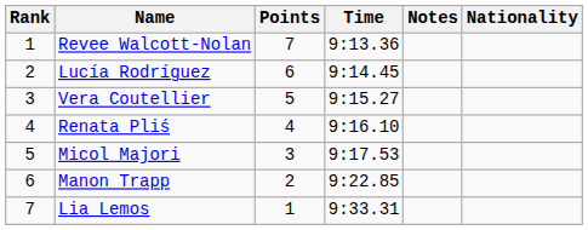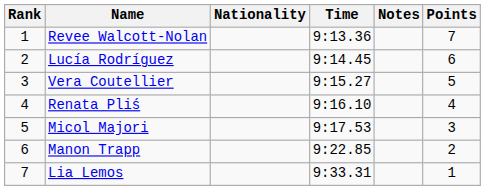 <table class="wikitable sortable" style="text-align:center; font-size:95%">
 <tr>
 <th>Rank</th>
 <th>Name</th>
-<th>Points</th>
+<th>Nationality</th>
 <th>Time</th>
 <th>Notes</th>
-<th>Nationality</th>
+<th>Points</th>
 </tr>
 <tr>
 <td>1</td>
 <td align=left><a href='#'>Revee Walcott-Nolan</a></td>
-<td>7</td>
+<td align=left></td>
 <td>9:13.36</td>
 <td></td>
-<td align=left></td>
+<td>7</td>
 </tr>
 <tr>
 <td>2</td>
 <td align=left><a href='#'>Lucía Rodríguez</a></td>
-<td>6</td>
+<td align=left></td>
 <td>9:14.45</td>
 <td></td>
-<td align=left></td>
+<td>6</td>
 </tr>
 <tr>
 <td>3</td>
 <td align=left><a href='#'>Vera Coutellier</a></td>
-<td>5</td>
+<td align=left></td>
 <td>9:15.27</td>
 <td></td>
-<td align=left></td>
+<td>5</td>
 </tr>
 <tr>
 <td>4</td>
 <td align=left><a href='#'>Renata Pliś</a></td>
-<td>4</td>
+<td align=left></td>
 <td>9:16.10</td>
 <td></td>
-<td align=left></td>
+<td>4</td>
 </tr>
 <tr>
 <td>5</td>
 <td align=left><a href='#'>Micol Majori</a></td>
-<td>3</td>
+<td align=left></td>
 <td>9:17.53</td>
 <td></td>
-<td align=left></td>
+<td>3</td>
 </tr>
 <tr>
 <td>6</td>
 <td align=left><a href='#'>Manon Trapp</a></td>
-<td>2</td>
+<td align=left></td>
 <td>9:22.85</td>
 <td></td>
-<td align=left></td>
+<td>2</td>
 </tr>
 <tr>
 <td>7</td>
 <td align=left><a href='#'>Lia Lemos</a></td>
-<td>1</td>
+<td align=left></td>
 <td>9:33.31</td>
 <td></td>
-<td align=left></td>
+<td>1</td>
 </tr>
 </table>
